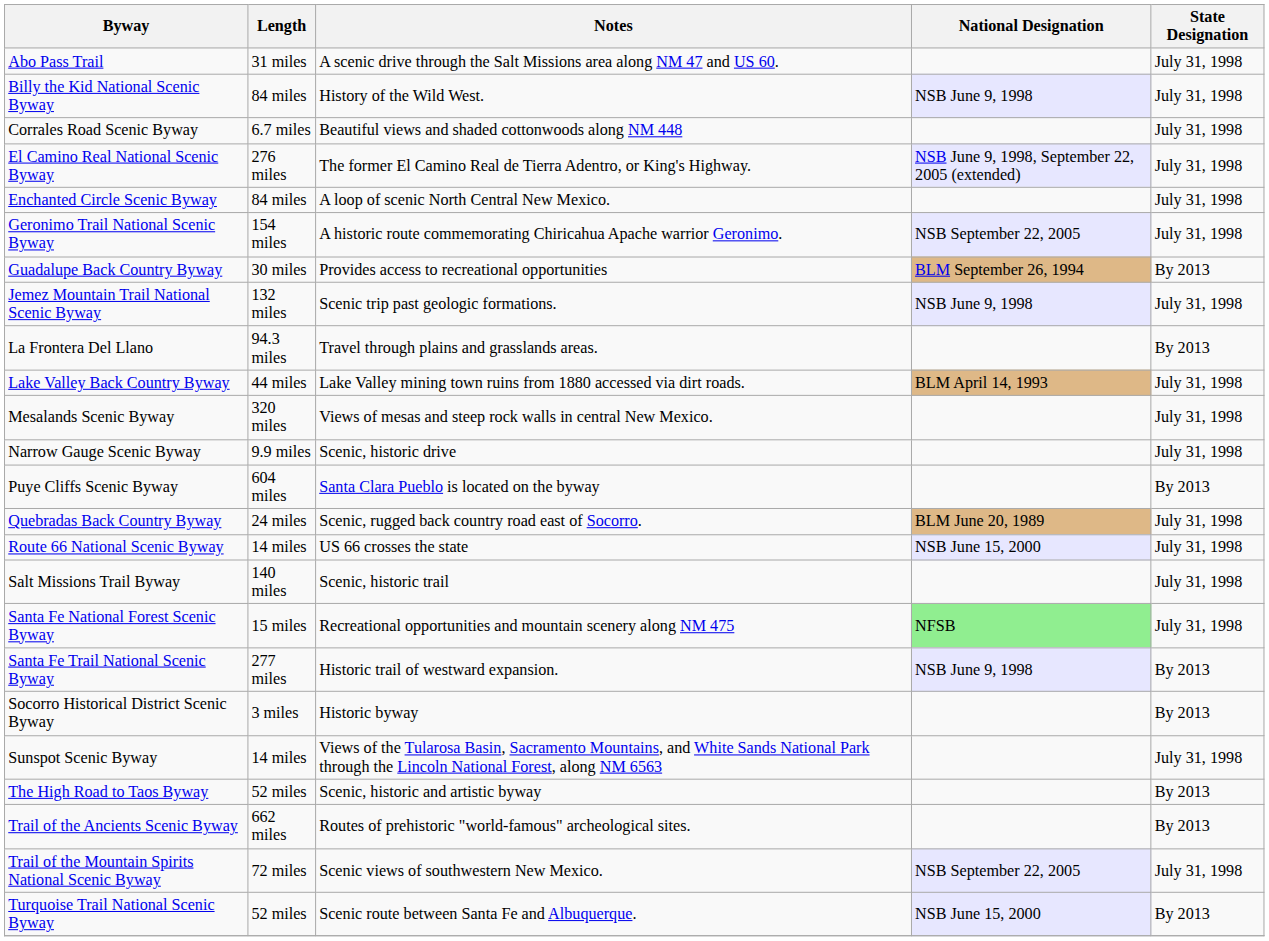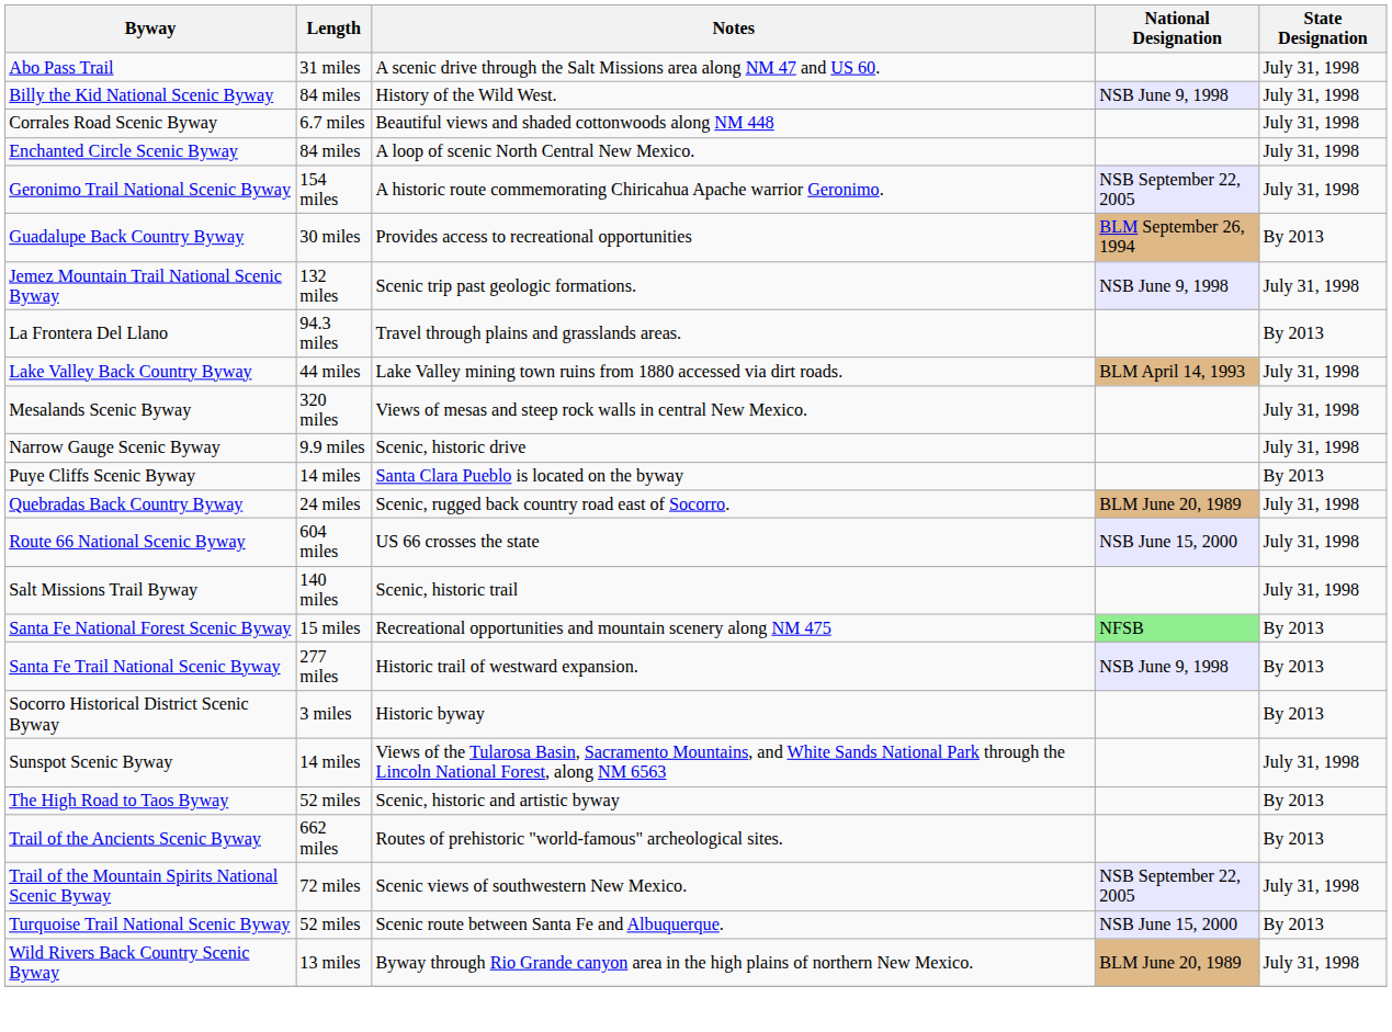 <table class="wikitable sortable">
 <tr>
 <th>Byway</th>
 <th>Length</th>
 <th>Notes</th>
 <th>National Designation</th>
 <th>State Designation</th>
 </tr>
 <tr>
 <td><a href='#'>Abo Pass Trail</a></td>
 <td>31 miles</td>
 <td>A scenic drive through the Salt Missions area along <a href='#'>NM 47</a> and <a href='#'>US 60</a>.</td>
 <td></td>
 <td>July 31, 1998</td>
 </tr>
 <tr>
 <td><a href='#'>Billy the Kid National Scenic Byway</a></td>
 <td>84 miles</td>
 <td>History of the Wild West.</td>
 <td bgcolor=e7e7ff>NSB June 9, 1998</td>
 <td>July 31, 1998</td>
 </tr>
 <tr>
 <td>Corrales Road Scenic Byway</td>
 <td>6.7 miles</td>
 <td>Beautiful views and shaded cottonwoods along <a href='#'>NM 448</a></td>
 <td></td>
-<td>July 31, 1998</td>
-</tr>
-<tr>
-<td><a href='#'>El Camino Real National Scenic Byway</a></td>
-<td>276 miles</td>
-<td>The former El Camino Real de Tierra Adentro, or King's Highway.</td>
-<td bgcolor=e7e7ff><a href='#'>NSB</a> June 9, 1998, September 22, 2005 (extended)</td>
 <td>July 31, 1998</td>
 </tr>
 <tr>
 <td><a href='#'>Enchanted Circle Scenic Byway</a></td>
 <td>84 miles</td>
 <td>A loop of scenic North Central New Mexico.</td>
 <td></td>
 <td>July 31, 1998</td>
 </tr>
 <tr>
 <td><a href='#'>Geronimo Trail National Scenic Byway</a></td>
 <td>154 miles</td>
 <td>A historic route commemorating Chiricahua Apache warrior <a href='#'>Geronimo</a>.</td>
 <td bgcolor=e7e7ff>NSB September 22, 2005</td>
 <td>July 31, 1998</td>
 </tr>
 <tr>
 <td><a href='#'>Guadalupe Back Country Byway</a></td>
 <td>30 miles</td>
 <td>Provides access to recreational opportunities</td>
 <td bgcolor=DEB887><a href='#'>BLM</a> September 26, 1994</td>
 <td>By 2013</td>
 </tr>
 <tr>
 <td><a href='#'>Jemez Mountain Trail National Scenic Byway</a></td>
 <td>132 miles</td>
 <td>Scenic trip past geologic formations.</td>
 <td bgcolor=e7e7ff>NSB June 9, 1998</td>
 <td>July 31, 1998</td>
 </tr>
 <tr>
 <td>La Frontera Del Llano</td>
 <td>94.3 miles</td>
 <td>Travel through plains and grasslands areas.</td>
 <td></td>
 <td>By 2013</td>
 </tr>
 <tr>
 <td><a href='#'>Lake Valley Back Country Byway</a></td>
 <td>44 miles</td>
 <td>Lake Valley mining town ruins from 1880 accessed via dirt roads.</td>
 <td bgcolor=DEB887>BLM April 14, 1993</td>
 <td>July 31, 1998</td>
 </tr>
 <tr>
 <td>Mesalands Scenic Byway</td>
 <td>320 miles</td>
 <td>Views of mesas and steep rock walls in central New Mexico.</td>
 <td></td>
 <td>July 31, 1998</td>
 </tr>
 <tr>
 <td>Narrow Gauge Scenic Byway</td>
 <td>9.9 miles</td>
 <td>Scenic, historic drive</td>
 <td></td>
 <td>July 31, 1998</td>
 </tr>
 <tr>
 <td>Puye Cliffs Scenic Byway</td>
-<td>604 miles</td>
+<td>14 miles</td>
 <td><a href='#'>Santa Clara Pueblo</a> is located on the byway</td>
 <td></td>
 <td>By 2013</td>
 </tr>
 <tr>
 <td><a href='#'>Quebradas Back Country Byway</a></td>
 <td>24 miles</td>
 <td>Scenic, rugged back country road east of <a href='#'>Socorro</a>.</td>
 <td bgcolor=DEB887>BLM June 20, 1989</td>
 <td>July 31, 1998</td>
 </tr>
 <tr>
 <td><a href='#'>Route 66 National Scenic Byway</a></td>
-<td>14 miles</td>
+<td>604 miles</td>
 <td>US 66 crosses the state</td>
 <td bgcolor=e7e7ff>NSB June 15, 2000</td>
 <td>July 31, 1998</td>
 </tr>
 <tr>
 <td>Salt Missions Trail Byway</td>
 <td>140 miles</td>
 <td>Scenic, historic trail</td>
 <td></td>
 <td>July 31, 1998</td>
 </tr>
 <tr>
 <td><a href='#'>Santa Fe National Forest Scenic Byway</a></td>
 <td>15 miles</td>
 <td>Recreational opportunities and mountain scenery along <a href='#'>NM 475</a></td>
 <td bgcolor=90EE90>NFSB</td>
-<td>July 31, 1998</td>
+<td>By 2013</td>
 </tr>
 <tr>
 <td><a href='#'>Santa Fe Trail National Scenic Byway</a></td>
 <td>277 miles</td>
 <td>Historic trail of westward expansion.</td>
 <td bgcolor=e7e7ff>NSB June 9, 1998</td>
 <td>By 2013</td>
 </tr>
 <tr>
 <td>Socorro Historical District Scenic Byway</td>
 <td>3 miles</td>
 <td>Historic byway</td>
 <td></td>
 <td>By 2013</td>
 </tr>
 <tr>
 <td>Sunspot Scenic Byway</td>
 <td>14 miles</td>
 <td>Views of the <a href='#'>Tularosa Basin</a>, <a href='#'>Sacramento Mountains</a>, and <a href='#'>White Sands National Park</a> through the <a href='#'>Lincoln National Forest</a>, along <a href='#'>NM 6563</a></td>
 <td></td>
 <td>July 31, 1998</td>
 </tr>
 <tr>
 <td><a href='#'>The High Road to Taos Byway</a></td>
 <td>52 miles</td>
 <td>Scenic, historic and artistic byway</td>
 <td></td>
 <td>By 2013</td>
 </tr>
 <tr>
 <td><a href='#'>Trail of the Ancients Scenic Byway</a></td>
 <td>662 miles</td>
 <td>Routes of prehistoric "world-famous" archeological sites.</td>
 <td></td>
 <td>By 2013</td>
 </tr>
 <tr>
 <td><a href='#'>Trail of the Mountain Spirits National Scenic Byway</a></td>
 <td>72 miles</td>
 <td>Scenic views of southwestern New Mexico.</td>
 <td bgcolor=e7e7ff>NSB September 22, 2005</td>
 <td>July 31, 1998</td>
 </tr>
 <tr>
 <td><a href='#'>Turquoise Trail National Scenic Byway</a></td>
 <td>52 miles</td>
 <td>Scenic route between Santa Fe and <a href='#'>Albuquerque</a>.</td>
 <td bgcolor=e7e7ff>NSB June 15, 2000</td>
 <td>By 2013</td>
 </tr>
 <tr>
+<td><a href='#'>Wild Rivers Back Country Scenic Byway</a></td>
+<td>13 miles</td>
+<td>Byway through <a href='#'>Rio Grande canyon</a> area in the high plains of northern New Mexico.</td>
+<td bgcolor=DEB887>BLM June 20, 1989</td>
+<td>July 31, 1998</td>
+</tr>
+<tr>
 </tr>
 </table>
